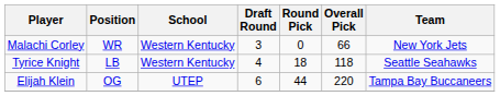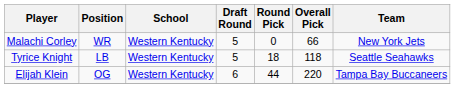 <table class="wikitable sortable" border="1" style="text-align: center;">
 <tr>
 <th>Player</th>
 <th>Position</th>
 <th>School</th>
 <th>Draft<br>Round</th>
 <th>Round<br>Pick</th>
 <th>Overall<br>Pick</th>
 <th>Team</th>
 </tr>
 <tr>
 <td><a href='#'>Malachi Corley</a></td>
 <td><a href='#'>WR</a></td>
 <td><a href='#'>Western Kentucky</a></td>
-<td>3</td>
+<td>5</td>
 <td>0</td>
 <td>66</td>
 <td><a href='#'>New York Jets</a></td>
 </tr>
 <tr>
 <td><a href='#'>Tyrice Knight</a></td>
 <td><a href='#'>LB</a></td>
 <td><a href='#'>Western Kentucky</a></td>
-<td>4</td>
+<td>5</td>
 <td>18</td>
 <td>118</td>
 <td><a href='#'>Seattle Seahawks</a></td>
 </tr>
 <tr>
 <td><a href='#'>Elijah Klein</a></td>
 <td><a href='#'>OG</a></td>
-<td><a href='#'>UTEP</a></td>
+<td><a href='#'>Western Kentucky</a></td>
 <td>6</td>
 <td>44</td>
 <td>220</td>
 <td><a href='#'>Tampa Bay Buccaneers</a></td>
 </tr>
 <tr>
 </tr>
 </table>
